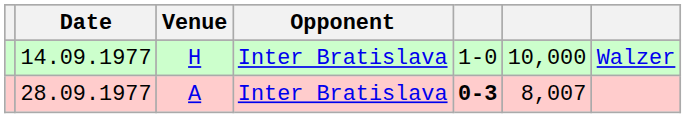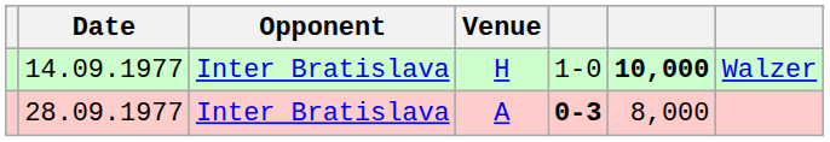 <table class="wikitable" Style="text-align: center">
 <tr>
 <th></th>
 <th>Date</th>
+<th>Opponent</th>
 <th>Venue</th>
-<th>Opponent</th>
 <th></th>
 <th></th>
 <th></th>
 </tr>
 <tr style="background:#cfc">
 <td></td>
 <td>14.09.1977</td>
+<td align="left"><a href='#'>Inter Bratislava</a> </td>
 <td><a href='#'>H</a></td>
-<td align="left"><a href='#'>Inter Bratislava</a> </td>
 <td>1-0</td>
-<td align="right">10,000</td>
+<td align="right"><strong>10,000</strong></td>
 <td align="left"><a href='#'>Walzer</a> </td>
 </tr>
 <tr style="background:#fcc">
 <td></td>
 <td>28.09.1977</td>
+<td align="left"><a href='#'>Inter Bratislava</a> </td>
 <td><a href='#'>A</a></td>
-<td align="left"><a href='#'>Inter Bratislava</a> </td>
 <td><strong>0-3</strong></td>
-<td align="right">8,007</td>
+<td align="right">8,000</td>
 <td align="left"></td>
 </tr>
 </table>
